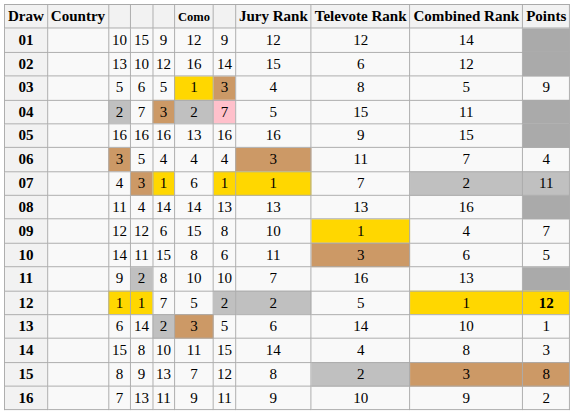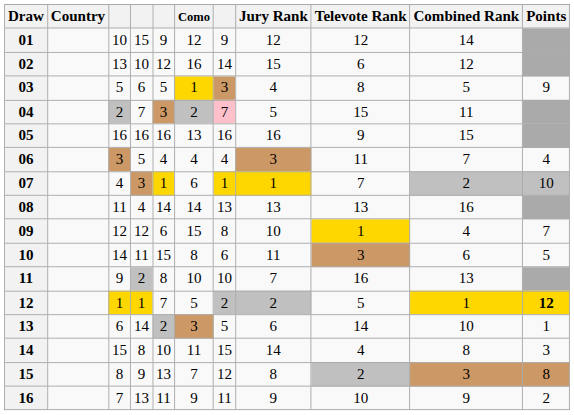 <table class="sortable wikitable collapsible plainrowheaders" style="text-align:center;">
 <tr>
 </tr>
 <tr>
 <th scope="col">Draw</th>
 <th scope="col">Country</th>
 <th scope="col"><small></small></th>
 <th scope="col"><small></small></th>
 <th scope="col"><small></small></th>
 <th scope="col"><small>Como</small></th>
 <th scope="col"><small></small></th>
 <th scope="col">Jury Rank</th>
 <th scope="col">Televote Rank</th>
 <th scope="col">Combined Rank</th>
 <th scope="col">Points</th>
 </tr>
 <tr>
 <th scope="row" style="text-align:center;">01</th>
 <td style="text-align:left;"></td>
 <td>10</td>
 <td>15</td>
 <td>9</td>
 <td>12</td>
 <td>9</td>
 <td>12</td>
 <td>12</td>
 <td>14</td>
 <td style="background:#AAAAAA;"></td>
 </tr>
 <tr>
 <th scope="row" style="text-align:center;">02</th>
 <td style="text-align:left;"></td>
 <td>13</td>
 <td>10</td>
 <td>12</td>
 <td>16</td>
 <td>14</td>
 <td>15</td>
 <td>6</td>
 <td>12</td>
 <td style="background:#AAAAAA;"></td>
 </tr>
 <tr>
 <th scope="row" style="text-align:center;">03</th>
 <td style="text-align:left;"></td>
 <td>5</td>
 <td>6</td>
 <td>5</td>
 <td style="background:gold;">1</td>
 <td style="background:#CC9966;">3</td>
 <td>4</td>
 <td>8</td>
 <td>5</td>
 <td>9</td>
 </tr>
 <tr>
 <th scope="row" style="text-align:center;">04</th>
 <td style="text-align:left;"></td>
 <td style="background:silver;">2</td>
 <td>7</td>
 <td style="background:#CC9966;">3</td>
 <td style="background:silver;">2</td>
 <td style="background: pink;">7</td>
 <td>5</td>
 <td>15</td>
 <td>11</td>
 <td style="background:#AAAAAA;"></td>
 </tr>
 <tr>
 <th scope="row" style="text-align:center;">05</th>
 <td style="text-align:left;"></td>
 <td>16</td>
 <td>16</td>
 <td>16</td>
 <td>13</td>
 <td>16</td>
 <td>16</td>
 <td>9</td>
 <td>15</td>
 <td style="background:#AAAAAA;"></td>
 </tr>
 <tr>
 <th scope="row" style="text-align:center;">06</th>
 <td style="text-align:left;"></td>
 <td style="background:#CC9966;">3</td>
 <td>5</td>
 <td>4</td>
 <td>4</td>
 <td>4</td>
 <td style="background:#CC9966;">3</td>
 <td>11</td>
 <td>7</td>
 <td>4</td>
 </tr>
 <tr>
 <th scope="row" style="text-align:center;">07</th>
 <td style="text-align:left;"></td>
 <td>4</td>
 <td style="background:#CC9966;">3</td>
 <td style="background:gold;">1</td>
 <td>6</td>
 <td style="background:gold;">1</td>
 <td style="background:gold;">1</td>
 <td>7</td>
 <td style="background:silver;">2</td>
-<td style="background:silver;">11</td>
+<td style="background:silver;">10</td>
 </tr>
 <tr>
 <th scope="row" style="text-align:center;">08</th>
 <td style="text-align:left;"></td>
 <td>11</td>
 <td>4</td>
 <td>14</td>
 <td>14</td>
 <td>13</td>
 <td>13</td>
 <td>13</td>
 <td>16</td>
 <td style="background:#AAAAAA;"></td>
 </tr>
 <tr>
 <th scope="row" style="text-align:center;">09</th>
 <td style="text-align:left;"></td>
 <td>12</td>
 <td>12</td>
 <td>6</td>
 <td>15</td>
 <td>8</td>
 <td>10</td>
 <td style="background:gold;">1</td>
 <td>4</td>
 <td>7</td>
 </tr>
 <tr>
 <th scope="row" style="text-align:center;">10</th>
 <td style="text-align:left;"></td>
 <td>14</td>
 <td>11</td>
 <td>15</td>
 <td>8</td>
 <td>6</td>
 <td>11</td>
 <td style="background:#CC9966;">3</td>
 <td>6</td>
 <td>5</td>
 </tr>
 <tr>
 <th scope="row" style="text-align:center;">11</th>
 <td style="text-align:left;"></td>
 <td>9</td>
 <td style="background:silver;">2</td>
 <td>8</td>
 <td>10</td>
 <td>10</td>
 <td>7</td>
 <td>16</td>
 <td>13</td>
 <td style="background:#AAAAAA;"></td>
 </tr>
 <tr>
 <th scope="row" style="text-align:center;">12</th>
 <td style="text-align:left;"></td>
 <td style="background:gold;">1</td>
 <td style="background:gold;">1</td>
 <td>7</td>
 <td>5</td>
 <td style="background:silver;">2</td>
 <td style="background:silver;">2</td>
 <td>5</td>
 <td style="background:gold;">1</td>
 <td style="background:gold;"><strong>12</strong></td>
 </tr>
 <tr>
 <th scope="row" style="text-align:center;">13</th>
 <td style="text-align:left;"></td>
 <td>6</td>
 <td>14</td>
 <td style="background:silver;">2</td>
 <td style="background:#CC9966;">3</td>
 <td>5</td>
 <td>6</td>
 <td>14</td>
 <td>10</td>
 <td>1</td>
 </tr>
 <tr>
 <th scope="row" style="text-align:center;">14</th>
 <td style="text-align:left;"></td>
 <td>15</td>
 <td>8</td>
 <td>10</td>
 <td>11</td>
 <td>15</td>
 <td>14</td>
 <td>4</td>
 <td>8</td>
 <td>3</td>
 </tr>
 <tr>
 <th scope="row" style="text-align:center;">15</th>
 <td style="text-align:left;"></td>
 <td>8</td>
 <td>9</td>
 <td>13</td>
 <td>7</td>
 <td>12</td>
 <td>8</td>
 <td style="background:silver;">2</td>
 <td style="background:#CC9966;">3</td>
 <td style="background:#CC9966;">8</td>
 </tr>
 <tr>
 <th scope="row" style="text-align:center;">16</th>
 <td style="text-align:left;"></td>
 <td>7</td>
 <td>13</td>
 <td>11</td>
 <td>9</td>
 <td>11</td>
 <td>9</td>
 <td>10</td>
 <td>9</td>
 <td>2</td>
 </tr>
 </table>
